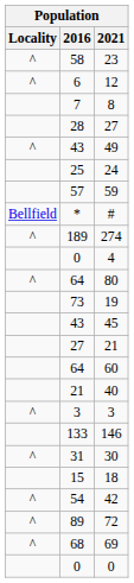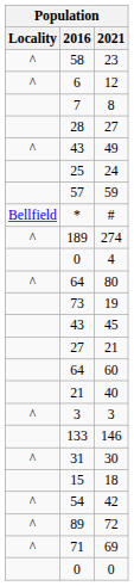 <table class="wikitable" style="text-align:center;">
 <tr>
 <th colspan="3" style="text-align:center;  font-weight:bold">Population</th>
 </tr>
 <tr>
 <th style="text-align:center; background:  font-weight:bold">Locality</th>
 <th style="text-align:center; background:  font-weight:bold"><strong>2016</strong></th>
 <th style="text-align:center; background:  font-weight:bold"><strong>2021</strong></th>
 </tr>
 <tr>
 <td>^</td>
 <td>58</td>
 <td>23</td>
 </tr>
 <tr>
 <td>^</td>
 <td>6</td>
 <td>12</td>
 </tr>
 <tr>
 <td></td>
 <td>7</td>
 <td>8</td>
 </tr>
 <tr>
 <td></td>
 <td>28</td>
 <td>27</td>
 </tr>
 <tr>
 <td>^</td>
 <td>43</td>
 <td>49</td>
 </tr>
 <tr>
 <td></td>
 <td>25</td>
 <td>24</td>
 </tr>
 <tr>
 <td></td>
 <td>57</td>
 <td>59</td>
 </tr>
 <tr>
 <td><a href='#'>Bellfield</a></td>
 <td>*</td>
 <td>#</td>
 </tr>
 <tr>
 <td>^</td>
 <td>189</td>
 <td>274</td>
 </tr>
 <tr>
 <td></td>
 <td>0</td>
 <td>4</td>
 </tr>
 <tr>
 <td>^</td>
 <td>64</td>
 <td>80</td>
 </tr>
 <tr>
 <td></td>
 <td>73</td>
 <td>19</td>
 </tr>
 <tr>
 <td></td>
 <td>43</td>
 <td>45</td>
 </tr>
 <tr>
 <td></td>
 <td>27</td>
 <td>21</td>
 </tr>
 <tr>
 <td></td>
 <td>64</td>
 <td>60</td>
 </tr>
 <tr>
 <td></td>
 <td>21</td>
 <td>40</td>
 </tr>
 <tr>
 <td>^</td>
 <td>3</td>
 <td>3</td>
 </tr>
 <tr>
 <td></td>
 <td>133</td>
 <td>146</td>
 </tr>
 <tr>
 <td>^</td>
 <td>31</td>
 <td>30</td>
 </tr>
 <tr>
 <td></td>
 <td>15</td>
 <td>18</td>
 </tr>
 <tr>
 <td>^</td>
 <td>54</td>
 <td>42</td>
 </tr>
 <tr>
 <td>^</td>
 <td>89</td>
 <td>72</td>
 </tr>
 <tr>
 <td>^</td>
-<td>68</td>
+<td>71</td>
 <td>69</td>
 </tr>
 <tr>
 <td></td>
 <td>0</td>
 <td>0</td>
 </tr>
 </table>
